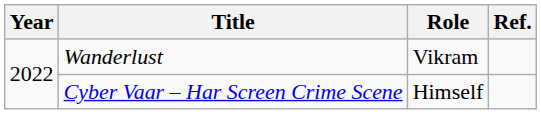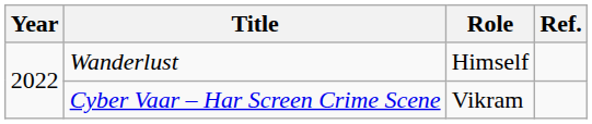 <table class="wikitable sortable">
 <tr>
 <th>Year</th>
 <th>Title</th>
 <th>Role</th>
 <th>Ref.</th>
 </tr>
 <tr>
 <td rowspan="2">2022</td>
 <td><em>Wanderlust</em></td>
-<td>Vikram</td>
+<td>Himself</td>
 <td></td>
 </tr>
 <tr>
 <td><em><a href='#'>Cyber Vaar – Har Screen Crime Scene</a></em></td>
-<td>Himself</td>
+<td>Vikram</td>
 <td></td>
 </tr>
 </table>
